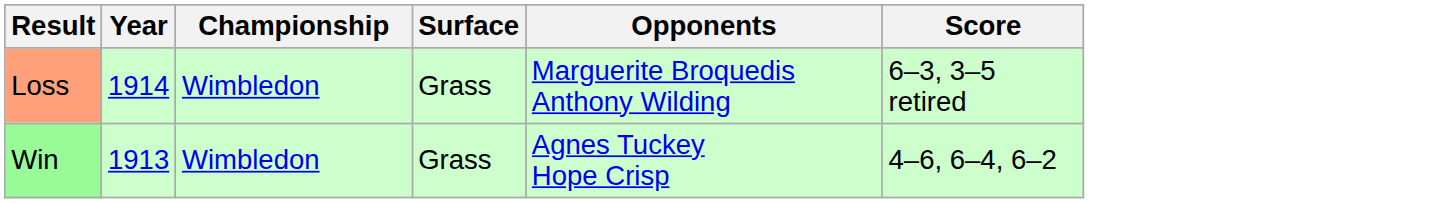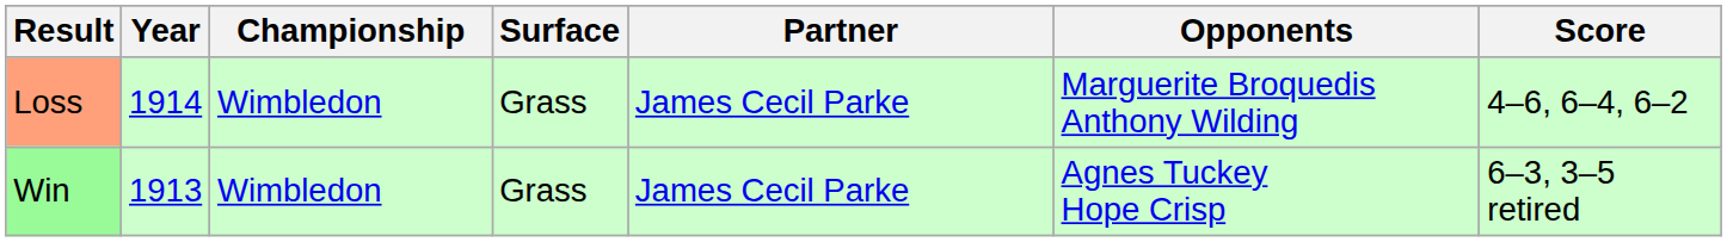 <table class="sortable wikitable">
 <tr>
 <th style="width:40px">Result</th>
 <th style="width:30px">Year</th>
 <th style="width:130px">Championship</th>
 <th style="width:50px">Surface</th>
+<th style="width:200px">Partner</th>
 <th style="width:200px">Opponents</th>
 <th style="width:110px" class="unsortable">Score</th>
 </tr>
 <tr style="background:#cfc;">
 <td style="background:#ffa07a;">Loss</td>
 <td><a href='#'>1914</a></td>
 <td><a href='#'>Wimbledon</a></td>
 <td>Grass</td>
+<td> <a href='#'>James Cecil Parke</a></td>
 <td> <a href='#'>Marguerite Broquedis</a><br> <a href='#'>Anthony Wilding</a></td>
-<td>6–3, 3–5 retired</td>
+<td>4–6, 6–4, 6–2</td>
 </tr>
 <tr style="background:#cfc;">
 <td style="background:#98fb98;">Win</td>
 <td><a href='#'>1913</a></td>
 <td><a href='#'>Wimbledon</a></td>
 <td>Grass</td>
+<td> <a href='#'>James Cecil Parke</a></td>
 <td> <a href='#'>Agnes Tuckey</a><br> <a href='#'>Hope Crisp</a></td>
-<td>4–6, 6–4, 6–2</td>
+<td>6–3, 3–5 retired</td>
 </tr>
 </table>
